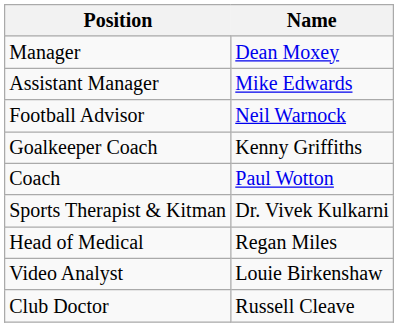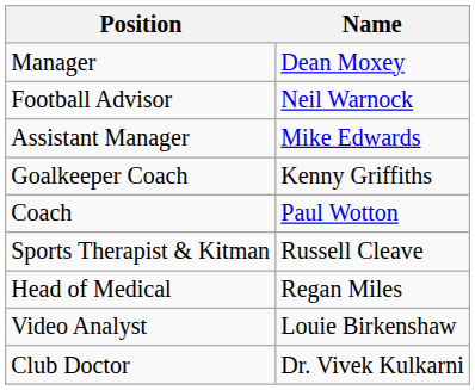 <table class="wikitable">
 <tr>
 <th style="background-color:light grey; border:1px black;" scope="col">Position</th>
 <th style="background-color:light grey; border:1px black;" scope="col">Name</th>
 </tr>
 <tr>
 <td>Manager</td>
 <td><a href='#'>Dean Moxey</a></td>
 </tr>
 <tr>
+<td>Football Advisor</td>
+<td><a href='#'>Neil Warnock</a></td>
+</tr>
+<tr>
 <td>Assistant Manager</td>
 <td><a href='#'>Mike Edwards</a></td>
-</tr>
-<tr>
-<td>Football Advisor</td>
-<td><a href='#'>Neil Warnock</a></td>
 </tr>
 <tr>
 <td>Goalkeeper Coach</td>
 <td>Kenny Griffiths</td>
 </tr>
 <tr>
 <td>Coach</td>
 <td><a href='#'>Paul Wotton</a></td>
 </tr>
 <tr>
 <td>Sports Therapist & Kitman</td>
-<td>Dr. Vivek Kulkarni</td>
+<td>Russell Cleave</td>
 </tr>
 <tr>
 <td>Head of Medical</td>
 <td>Regan Miles</td>
 </tr>
 <tr>
 <td>Video Analyst</td>
 <td>Louie Birkenshaw</td>
 </tr>
 <tr>
 <td>Club Doctor</td>
-<td>Russell Cleave</td>
+<td>Dr. Vivek Kulkarni</td>
 </tr>
 </table>
